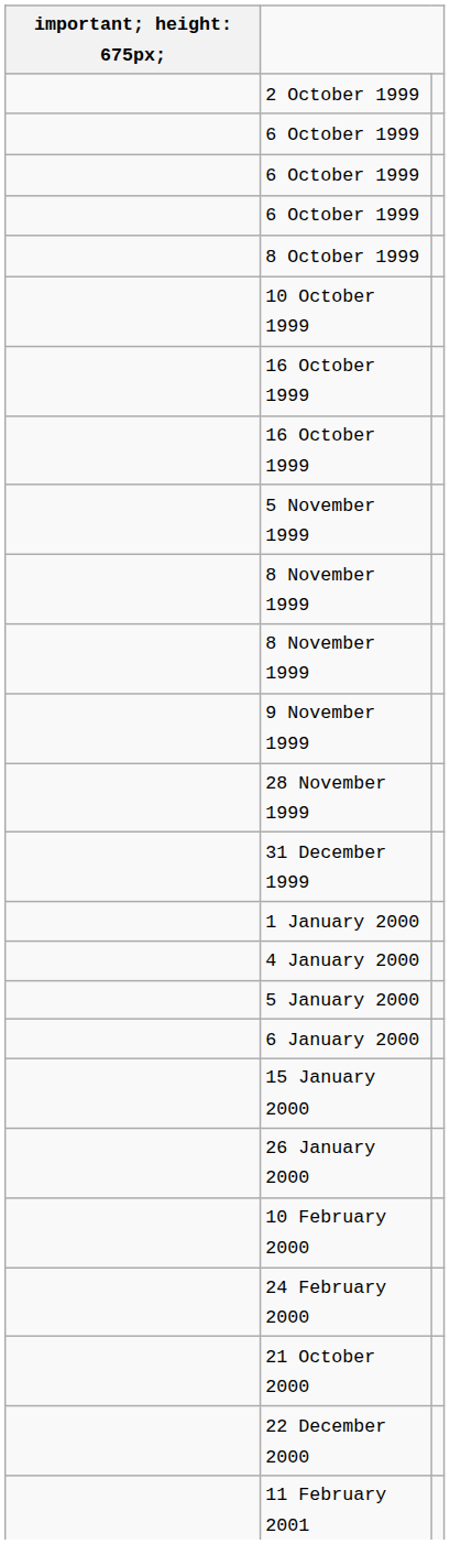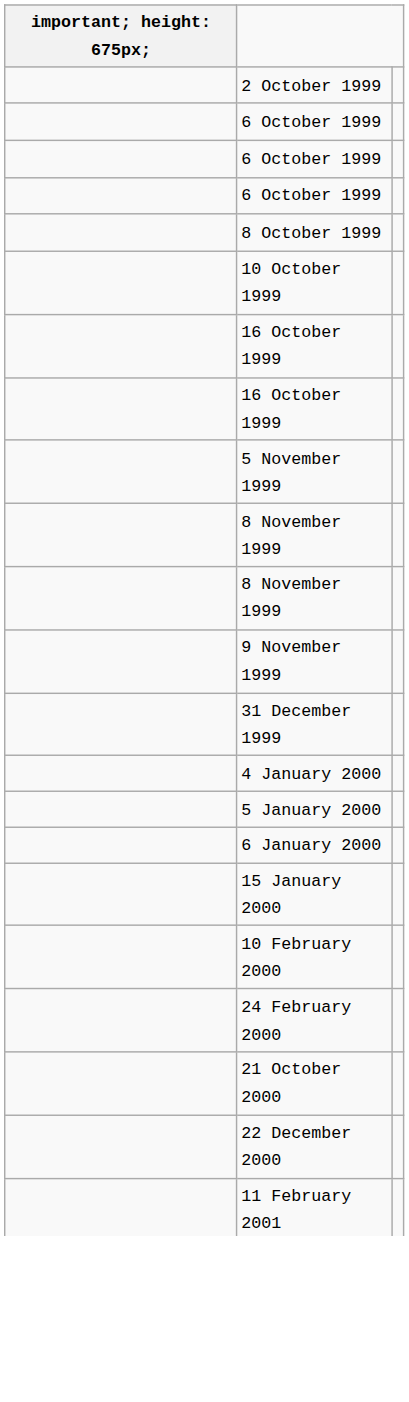 <table class="wikitable" style="font-size: 89%; float: left; width: 24em; margin-right: 1em; line-height: 1.65em">
 <tr>
 <th>important; height: 675px;</th>
 </tr>
 <tr>
 <td></td>
 <td>2 October 1999</td>
 <td><small></small></td>
 </tr>
 <tr>
 <td></td>
 <td>6 October 1999</td>
 <td><small></small> </td>
 </tr>
 <tr>
 <td></td>
 <td>6 October 1999</td>
 <td><small></small> </td>
 </tr>
 <tr>
 <td></td>
 <td>6 October 1999</td>
 <td><small></small> </td>
 </tr>
 <tr>
 <td></td>
 <td>8 October 1999</td>
 <td><small></small> </td>
 </tr>
 <tr>
 <td></td>
 <td>10 October 1999</td>
 <td><small></small> </td>
 </tr>
 <tr>
 <td></td>
 <td>16 October 1999</td>
 <td><small></small></td>
 </tr>
 <tr>
 <td></td>
 <td>16 October 1999</td>
 <td><small></small></td>
 </tr>
 <tr>
 <td></td>
 <td>5 November 1999</td>
 <td><small></small></td>
 </tr>
 <tr>
 <td></td>
 <td>8 November 1999</td>
 <td><small></small></td>
 </tr>
 <tr>
 <td></td>
 <td>8 November 1999</td>
 <td><small></small></td>
 </tr>
 <tr>
 <td></td>
 <td>9 November 1999</td>
 <td><small></small></td>
 </tr>
 <tr>
 <td></td>
-<td>28 November 1999</td>
-<td><small></small></td>
-</tr>
-<tr>
-<td></td>
 <td>31 December 1999</td>
-<td><small></small></td>
-</tr>
-<tr>
-<td></td>
-<td>1 January 2000</td>
 <td><small></small></td>
 </tr>
 <tr>
 <td></td>
 <td>4 January 2000</td>
 <td><small></small></td>
 </tr>
 <tr>
 <td></td>
 <td>5 January 2000</td>
 <td><small></small></td>
 </tr>
 <tr>
 <td></td>
 <td>6 January 2000</td>
 <td><small></small></td>
 </tr>
 <tr>
 <td></td>
 <td>15 January 2000</td>
-<td><small></small></td>
-</tr>
-<tr>
-<td></td>
-<td>26 January 2000</td>
 <td><small></small></td>
 </tr>
 <tr>
 <td></td>
 <td>10 February 2000</td>
 <td><small></small></td>
 </tr>
 <tr>
 <td></td>
 <td>24 February 2000</td>
 <td><small></small> </td>
 </tr>
 <tr>
 <td></td>
 <td>21 October 2000</td>
 <td><small></small></td>
 </tr>
 <tr>
 <td></td>
 <td>22 December 2000</td>
 <td><small></small></td>
 </tr>
 <tr>
 <td></td>
 <td>11 February 2001</td>
 <td><small></small></td>
 </tr>
 </table>
